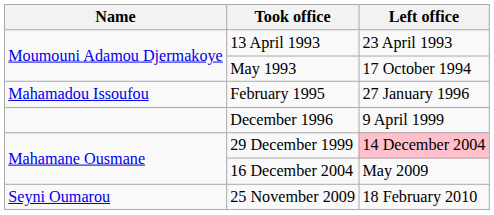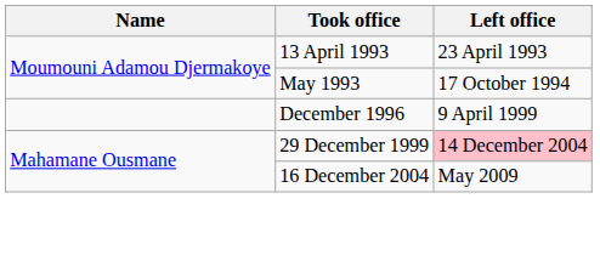 <table class="wikitable">
 <tr>
 <th>Name</th>
 <th>Took office</th>
 <th>Left office</th>
 </tr>
 <tr>
 <td rowspan=2><a href='#'>Moumouni Adamou Djermakoye</a></td>
 <td>13 April 1993</td>
 <td>23 April 1993</td>
 </tr>
 <tr>
 <td>May 1993</td>
 <td>17 October 1994</td>
 </tr>
 <tr>
-<td><a href='#'>Mahamadou Issoufou</a></td>
-<td>February 1995</td>
-<td>27 January 1996</td>
-</tr>
-<tr>
 <td></td>
 <td>December 1996</td>
 <td>9 April 1999</td>
 </tr>
 <tr>
 <td rowspan=2><a href='#'>Mahamane Ousmane</a></td>
 <td>29 December 1999</td>
 <td style="background: pink;">14 December 2004</td>
 </tr>
 <tr>
 <td>16 December 2004</td>
 <td>May 2009</td>
 </tr>
-<tr>
-<td><a href='#'>Seyni Oumarou</a></td>
-<td>25 November 2009</td>
-<td>18 February 2010</td>
-</tr>
 </table>
